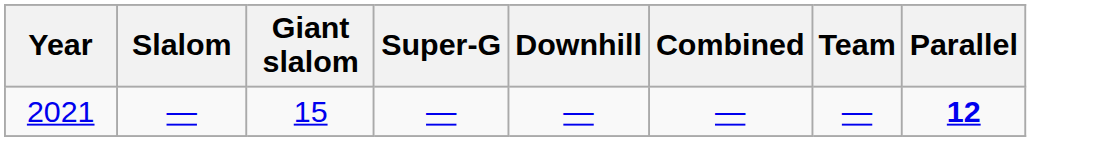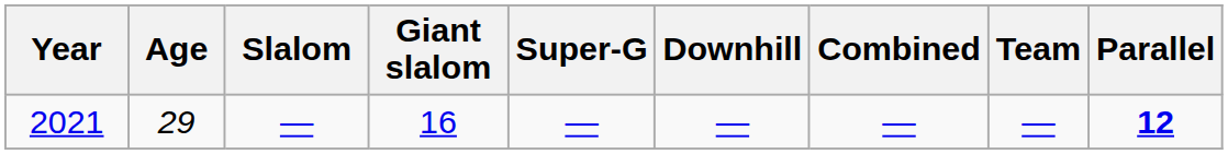 <table class=wikitable style="text-align:center">
 <tr>
 <th>  Year  </th>
+<th> Age </th>
 <th> Slalom </th>
 <th> Giant <br> slalom </th>
 <th>Super-G</th>
 <th>Downhill</th>
 <th>Combined</th>
 <th>Team</th>
 <th>Parallel</th>
 </tr>
 <tr>
 <td><a href='#'>2021</a></td>
+<td><em>29</em></td>
 <td><a href='#'>—</a></td>
-<td><a href='#'>15</a></td>
+<td><a href='#'>16</a></td>
 <td><a href='#'>—</a></td>
 <td><a href='#'>—</a></td>
 <td><a href='#'>—</a></td>
 <td><a href='#'>—</a></td>
 <td><strong><a href='#'>12</a></strong></td>
 </tr>
 </table>
